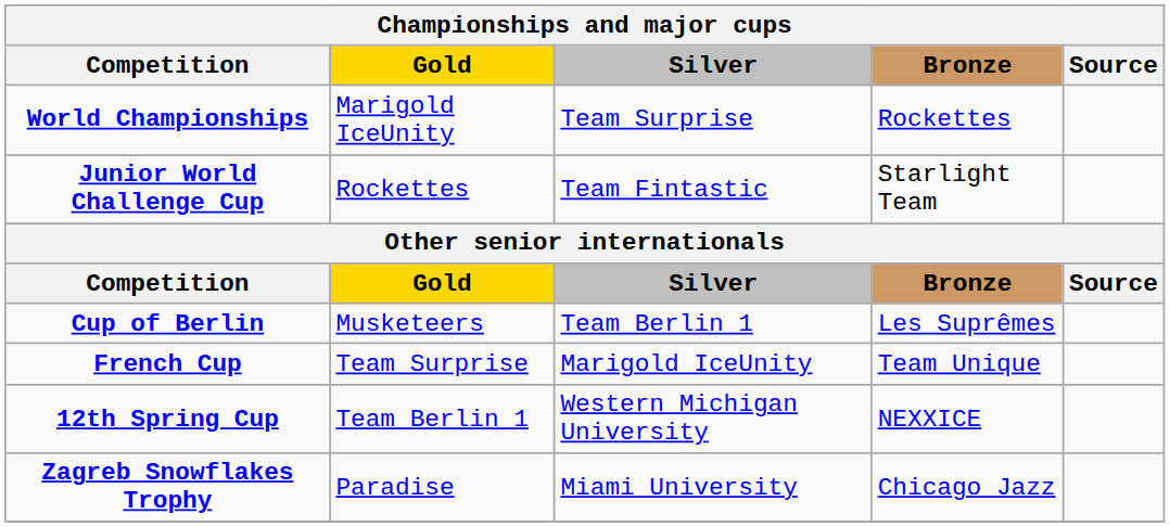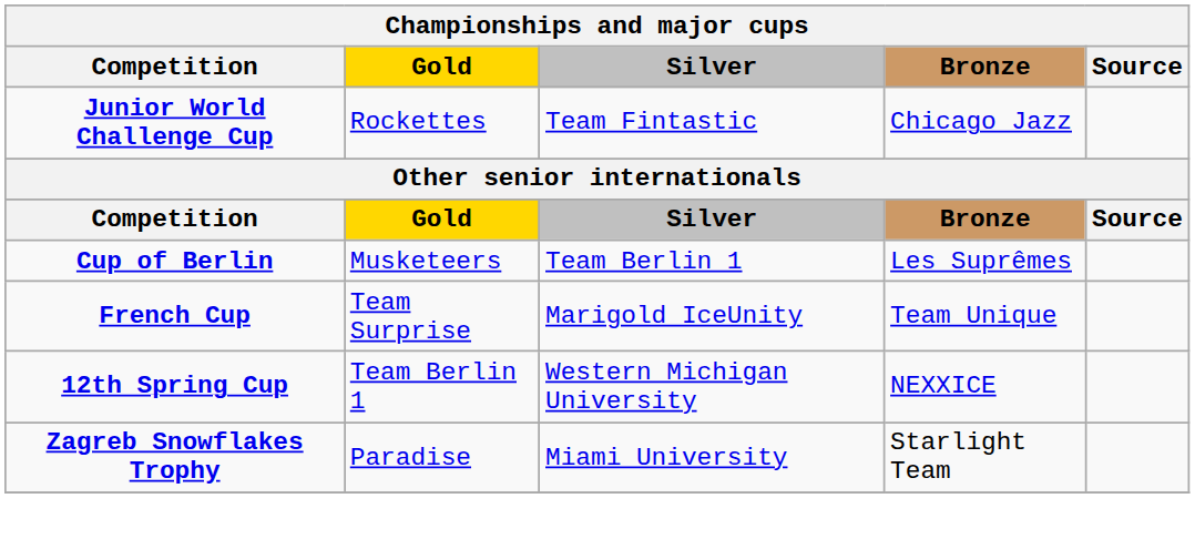 <table class="wikitable">
 <tr>
 <th colspan=5>Championships and major cups</th>
 </tr>
 <tr>
 <th>Competition</th>
 <td align=center bgcolor=gold><strong>Gold</strong></td>
 <td align=center bgcolor=silver><strong>Silver</strong></td>
 <td align=center bgcolor=cc9966><strong>Bronze</strong></td>
 <th>Source</th>
 </tr>
 <tr>
-<td align="center"><strong><a href='#'>World Championships</a></strong></td>
-<td> <a href='#'>Marigold IceUnity</a></td>
-<td> <a href='#'>Team Surprise</a></td>
-<td> <a href='#'>Rockettes</a></td>
-<td align="center"></td>
-</tr>
-<tr>
 <td align="center"><strong><a href='#'>Junior World Challenge Cup</a></strong></td>
 <td> <a href='#'>Rockettes</a></td>
 <td> <a href='#'>Team Fintastic</a></td>
-<td> Starlight Team</td>
+<td> <a href='#'>Chicago Jazz</a></td>
 <td align="center"></td>
 </tr>
 <tr>
 <th colspan=5>Other senior internationals</th>
 </tr>
 <tr>
 <th>Competition</th>
 <td align=center bgcolor=gold><strong>Gold</strong></td>
 <td align=center bgcolor=silver><strong>Silver</strong></td>
 <td align=center bgcolor=cc9966><strong>Bronze</strong></td>
 <th>Source</th>
 </tr>
 <tr>
 <td align="center"><strong><a href='#'>Cup of Berlin</a></strong></td>
 <td> <a href='#'>Musketeers</a></td>
 <td> <a href='#'>Team Berlin 1</a></td>
 <td> <a href='#'>Les Suprêmes</a></td>
 <td align="center"></td>
 </tr>
 <tr>
 <td align="center"><strong><a href='#'>French Cup</a></strong></td>
 <td> <a href='#'>Team Surprise</a></td>
 <td> <a href='#'>Marigold IceUnity</a></td>
 <td> <a href='#'>Team Unique</a></td>
 <td align="center"></td>
 </tr>
 <tr>
 <td align="center"><strong><a href='#'>12th Spring Cup</a></strong></td>
 <td> <a href='#'>Team Berlin 1</a></td>
 <td> <a href='#'>Western Michigan University</a></td>
 <td> <a href='#'>NEXXICE</a></td>
 <td align="center"></td>
 </tr>
 <tr>
 <td align="center"><strong><a href='#'>Zagreb Snowflakes Trophy</a></strong></td>
 <td> <a href='#'>Paradise</a></td>
 <td> <a href='#'>Miami University</a></td>
-<td> <a href='#'>Chicago Jazz</a></td>
+<td> Starlight Team</td>
 <td align="center"></td>
 </tr>
 <tr>
 </tr>
 </table>
